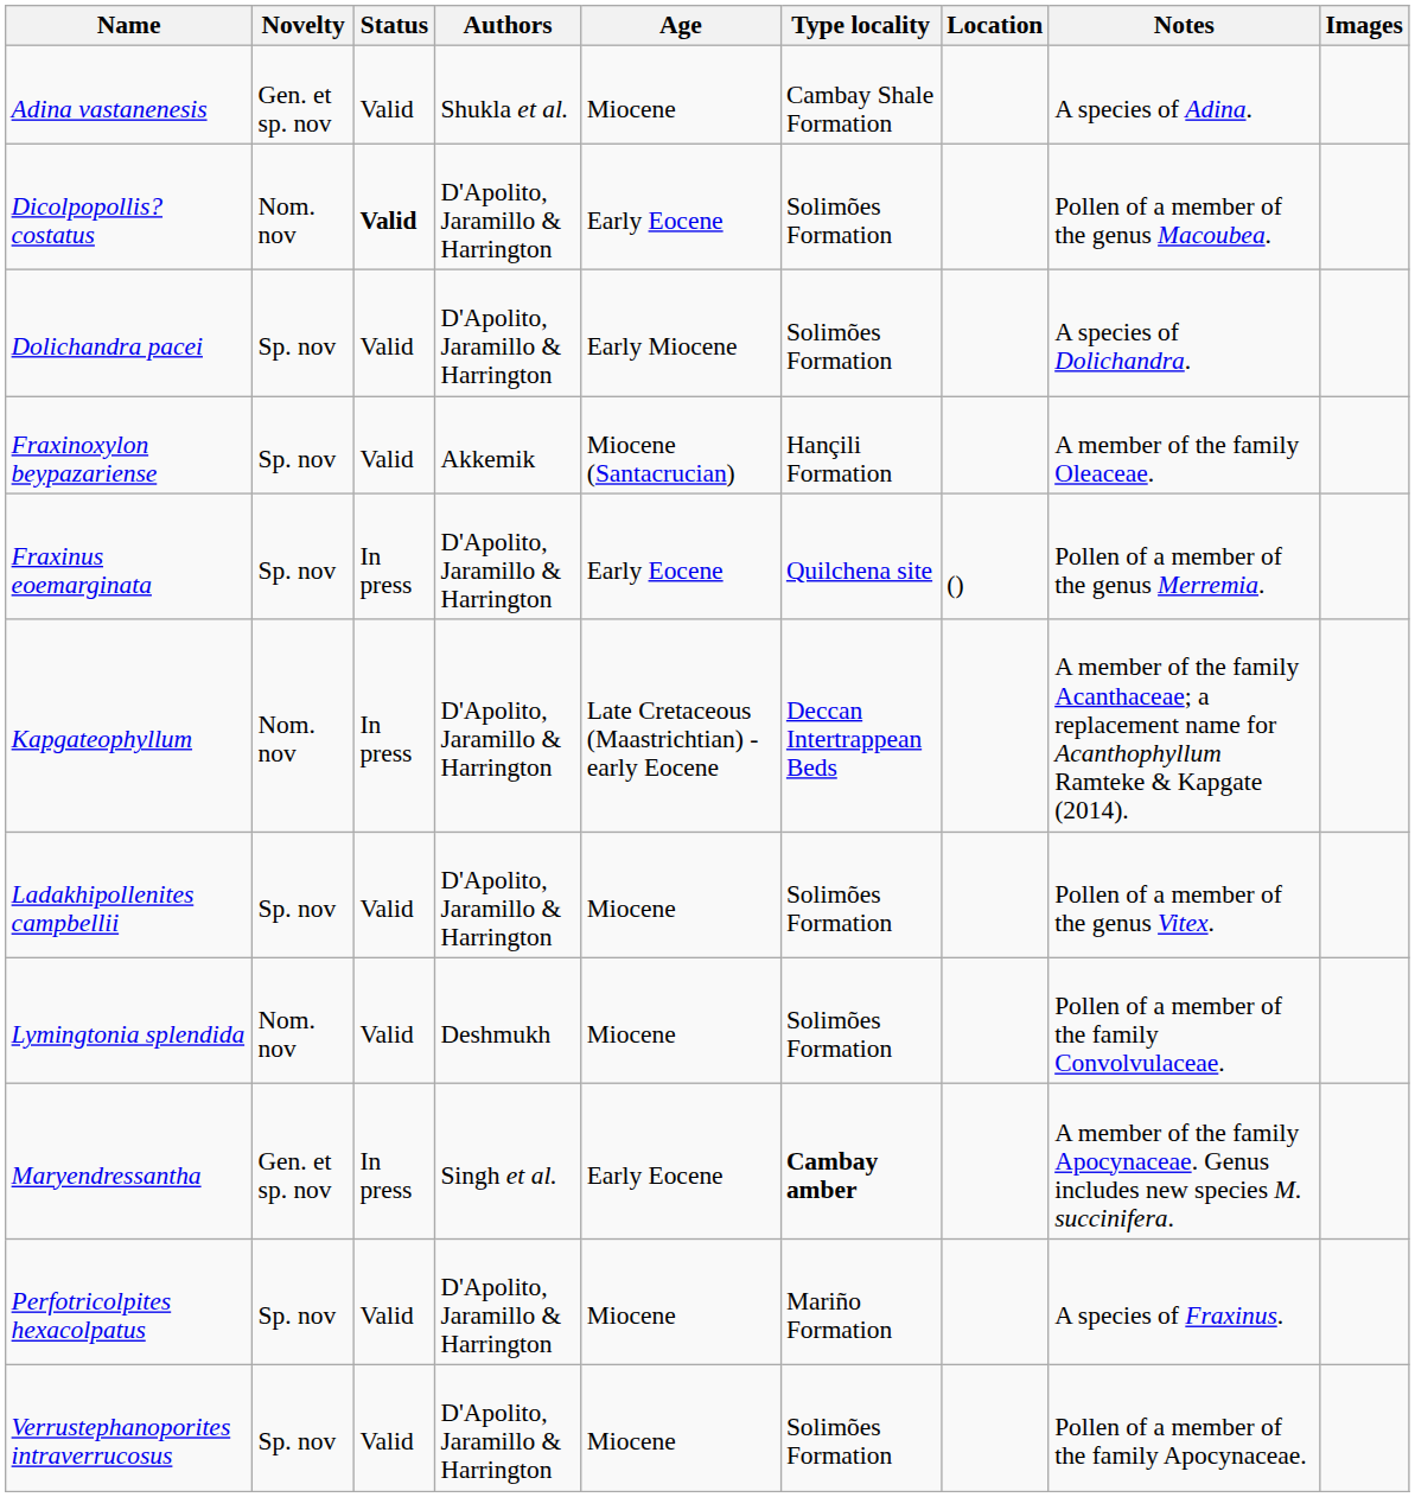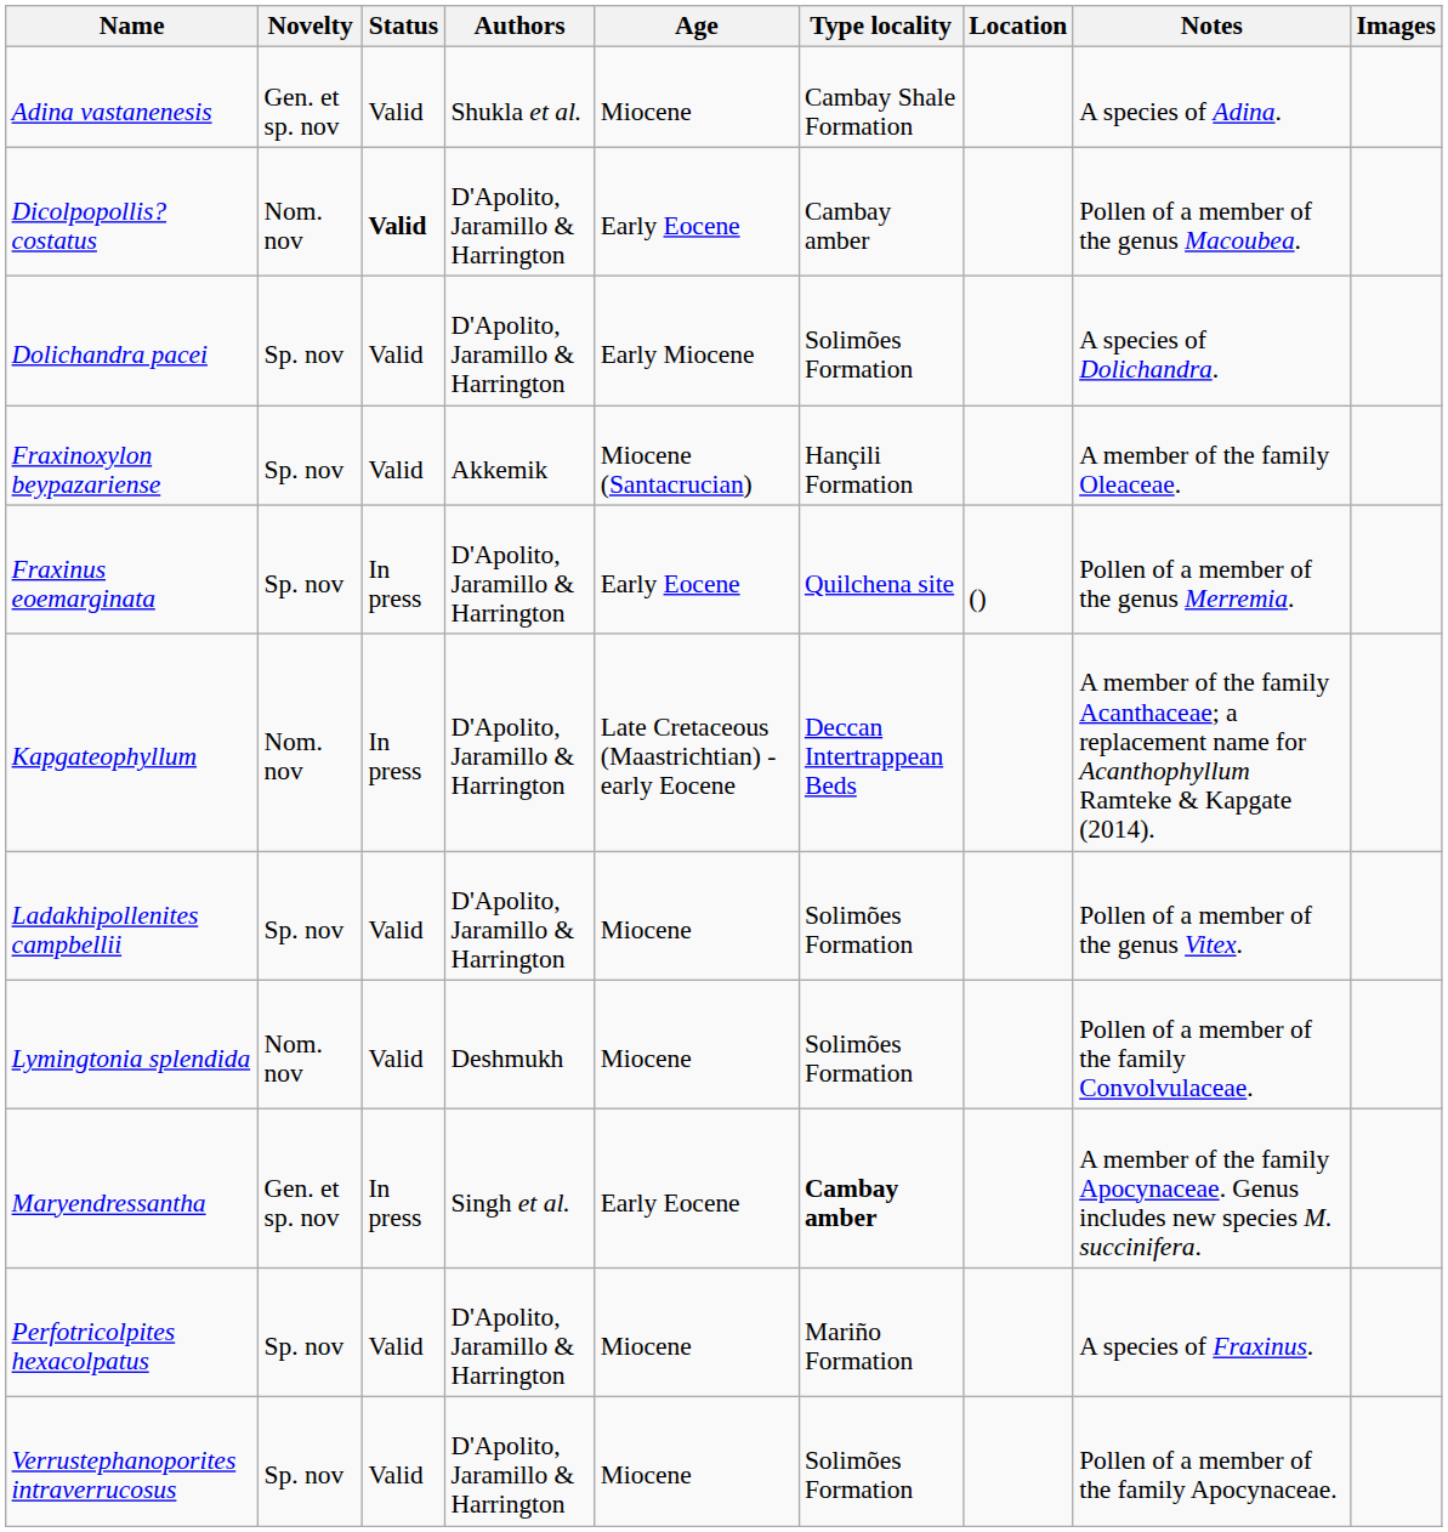 <table class="wikitable sortable" align="center" width="100%">
 <tr>
 <th>Name</th>
 <th>Novelty</th>
 <th>Status</th>
 <th>Authors</th>
 <th>Age</th>
 <th>Type locality</th>
 <th>Location</th>
 <th>Notes</th>
 <th>Images</th>
 </tr>
 <tr>
 <td><br><em><a href='#'>Adina vastanenesis</a></em></td>
 <td><br>Gen. et sp. nov</td>
 <td><br>Valid</td>
 <td><br>Shukla <em>et al.</em></td>
 <td><br>Miocene</td>
 <td><br>Cambay Shale Formation</td>
 <td><br></td>
 <td><br>A species of <em><a href='#'>Adina</a></em>.</td>
 <td></td>
 </tr>
 <tr>
 <td><br><em><a href='#'>Dicolpopollis? costatus</a></em></td>
 <td><br>Nom. nov</td>
 <td><strong><br>Valid</strong></td>
 <td><br>D'Apolito, Jaramillo & Harrington</td>
 <td><br>Early <a href='#'>Eocene</a></td>
-<td><br>Solimões Formation</td>
+<td><br>Cambay amber</td>
 <td><br></td>
 <td><br>Pollen of a member of the genus <em><a href='#'>Macoubea</a></em>.</td>
 <td></td>
 </tr>
 <tr>
 <td><br><em><a href='#'>Dolichandra pacei</a></em></td>
 <td><br>Sp. nov</td>
 <td><br>Valid</td>
 <td><br>D'Apolito, Jaramillo & Harrington</td>
 <td><br>Early Miocene</td>
 <td><br>Solimões Formation</td>
 <td><br></td>
 <td><br>A species of <em><a href='#'>Dolichandra</a></em>.</td>
 <td></td>
 </tr>
 <tr>
 <td><br><em><a href='#'>Fraxinoxylon beypazariense</a></em></td>
 <td><br>Sp. nov</td>
 <td><br>Valid</td>
 <td><br>Akkemik</td>
 <td><br>Miocene (<a href='#'>Santacrucian</a>)</td>
 <td><br>Hançili Formation</td>
 <td><br></td>
 <td><br>A member of the family <a href='#'>Oleaceae</a>.</td>
 <td></td>
 </tr>
 <tr>
 <td><br><em><a href='#'>Fraxinus eoemarginata</a></em></td>
 <td><br>Sp. nov</td>
 <td><br>In press</td>
 <td><br>D'Apolito, Jaramillo & Harrington</td>
 <td><br>Early <a href='#'>Eocene</a></td>
 <td><br><a href='#'>Quilchena site</a></td>
 <td><br><br>()</td>
 <td><br>Pollen of a member of the genus <em><a href='#'>Merremia</a></em>.</td>
 <td></td>
 </tr>
 <tr>
 <td><br><em><a href='#'>Kapgateophyllum</a></em></td>
 <td><br>Nom. nov</td>
 <td><br>In press</td>
 <td><br>D'Apolito, Jaramillo & Harrington</td>
 <td><br>Late Cretaceous (Maastrichtian) - early Eocene</td>
 <td><br><a href='#'>Deccan</a> <a href='#'>Intertrappean Beds</a></td>
 <td><br></td>
 <td><br>A member of the family <a href='#'>Acanthaceae</a>; a replacement name for <em>Acanthophyllum</em> Ramteke & Kapgate (2014).</td>
 <td></td>
 </tr>
 <tr>
 <td><br><em><a href='#'>Ladakhipollenites campbellii</a></em></td>
 <td><br>Sp. nov</td>
 <td><br>Valid</td>
 <td><br>D'Apolito, Jaramillo & Harrington</td>
 <td><br>Miocene</td>
 <td><br>Solimões Formation</td>
 <td><br></td>
 <td><br>Pollen of a member of the genus <em><a href='#'>Vitex</a></em>.</td>
 <td></td>
 </tr>
 <tr>
 <td><br><em><a href='#'>Lymingtonia splendida</a></em></td>
 <td><br>Nom. nov</td>
 <td><br>Valid</td>
 <td><br>Deshmukh</td>
 <td><br>Miocene</td>
 <td><br>Solimões Formation</td>
 <td><br></td>
 <td><br>Pollen of a member of the family <a href='#'>Convolvulaceae</a>.</td>
 <td></td>
 </tr>
 <tr>
 <td><br><em><a href='#'>Maryendressantha</a></em></td>
 <td><br>Gen. et sp. nov</td>
 <td><br>In press</td>
 <td><br>Singh <em>et al.</em></td>
 <td><br>Early Eocene</td>
 <td><strong><br>Cambay amber</strong></td>
 <td><br></td>
 <td><br>A member of the family <a href='#'>Apocynaceae</a>. Genus includes new species <em>M. succinifera</em>.</td>
 <td></td>
 </tr>
 <tr>
 <td><br><em><a href='#'>Perfotricolpites hexacolpatus</a></em></td>
 <td><br>Sp. nov</td>
 <td><br>Valid</td>
 <td><br>D'Apolito, Jaramillo & Harrington</td>
 <td><br>Miocene</td>
 <td><br>Mariño Formation</td>
 <td><br></td>
 <td><br>A species of <em><a href='#'>Fraxinus</a></em>.</td>
 <td></td>
 </tr>
 <tr>
 <td><br><em><a href='#'>Verrustephanoporites intraverrucosus</a></em></td>
 <td><br>Sp. nov</td>
 <td><br>Valid</td>
 <td><br>D'Apolito, Jaramillo & Harrington</td>
 <td><br>Miocene</td>
 <td><br>Solimões Formation</td>
 <td><br></td>
 <td><br>Pollen of a member of the family Apocynaceae.</td>
 <td></td>
 </tr>
 <tr>
 </tr>
 </table>
